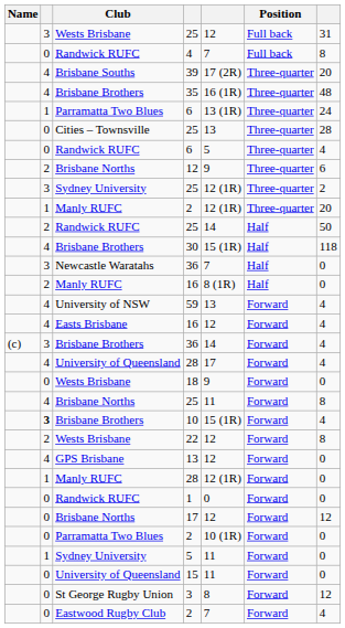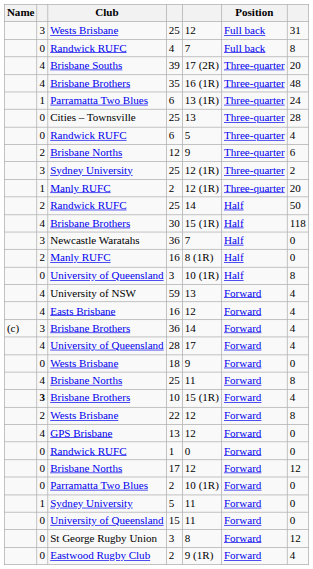 <table class="wikitable sortable" border="1">
 <tr>
 <th>Name</th>
 <th></th>
 <th>Club</th>
 <th></th>
 <th></th>
 <th>Position</th>
 <th></th>
 </tr>
 <tr>
 <td></td>
 <td>3</td>
 <td><a href='#'>Wests Brisbane</a></td>
 <td>25</td>
 <td>12</td>
 <td><a href='#'>Full back</a></td>
 <td>31</td>
 </tr>
 <tr>
 <td></td>
 <td>0</td>
 <td><a href='#'>Randwick RUFC</a></td>
 <td>4</td>
 <td>7</td>
 <td><a href='#'>Full back</a></td>
 <td>8</td>
 </tr>
 <tr>
 <td></td>
 <td>4</td>
 <td><a href='#'>Brisbane Souths</a></td>
 <td>39</td>
 <td>17 (2R)</td>
 <td><a href='#'>Three-quarter</a></td>
 <td>20</td>
 </tr>
 <tr>
 <td></td>
 <td>4</td>
 <td><a href='#'>Brisbane Brothers</a></td>
 <td>35</td>
 <td>16 (1R)</td>
 <td><a href='#'>Three-quarter</a></td>
 <td>48</td>
 </tr>
 <tr>
 <td></td>
 <td>1</td>
 <td><a href='#'>Parramatta Two Blues</a></td>
 <td>6</td>
 <td>13 (1R)</td>
 <td><a href='#'>Three-quarter</a></td>
 <td>24</td>
 </tr>
 <tr>
 <td></td>
 <td>0</td>
 <td>Cities – Townsville</td>
 <td>25</td>
 <td>13</td>
 <td><a href='#'>Three-quarter</a></td>
 <td>28</td>
 </tr>
 <tr>
 <td></td>
 <td>0</td>
 <td><a href='#'>Randwick RUFC</a></td>
 <td>6</td>
 <td>5</td>
 <td><a href='#'>Three-quarter</a></td>
 <td>4</td>
 </tr>
 <tr>
 <td></td>
 <td>2</td>
 <td><a href='#'>Brisbane Norths</a></td>
 <td>12</td>
 <td>9</td>
 <td><a href='#'>Three-quarter</a></td>
 <td>6</td>
 </tr>
 <tr>
 <td></td>
 <td>3</td>
 <td><a href='#'>Sydney University</a></td>
 <td>25</td>
 <td>12 (1R)</td>
 <td><a href='#'>Three-quarter</a></td>
 <td>2</td>
 </tr>
 <tr>
 <td></td>
 <td>1</td>
 <td><a href='#'>Manly RUFC</a></td>
 <td>2</td>
 <td>12 (1R)</td>
 <td><a href='#'>Three-quarter</a></td>
 <td>20</td>
 </tr>
 <tr>
 <td></td>
 <td>2</td>
 <td><a href='#'>Randwick RUFC</a></td>
 <td>25</td>
 <td>14</td>
 <td><a href='#'>Half</a></td>
 <td>50</td>
 </tr>
 <tr>
 <td></td>
 <td>4</td>
 <td><a href='#'>Brisbane Brothers</a></td>
 <td>30</td>
 <td>15 (1R)</td>
 <td><a href='#'>Half</a></td>
 <td>118</td>
 </tr>
 <tr>
 <td></td>
 <td>3</td>
 <td>Newcastle Waratahs</td>
 <td>36</td>
 <td>7</td>
 <td><a href='#'>Half</a></td>
 <td>0</td>
 </tr>
 <tr>
 <td></td>
 <td>2</td>
 <td><a href='#'>Manly RUFC</a></td>
 <td>16</td>
 <td>8 (1R)</td>
 <td><a href='#'>Half</a></td>
 <td>0</td>
 </tr>
 <tr>
 <td></td>
+<td>0</td>
+<td><a href='#'>University of Queensland</a></td>
+<td>3</td>
+<td>10 (1R)</td>
+<td><a href='#'>Half</a></td>
+<td>8</td>
+</tr>
+<tr>
+<td></td>
 <td>4</td>
 <td>University of NSW</td>
 <td>59</td>
 <td>13</td>
 <td><a href='#'>Forward</a></td>
 <td>4</td>
 </tr>
 <tr>
 <td></td>
 <td>4</td>
 <td><a href='#'>Easts Brisbane</a></td>
 <td>16</td>
 <td>12</td>
 <td><a href='#'>Forward</a></td>
 <td>4</td>
 </tr>
 <tr>
 <td> (c)</td>
 <td>3</td>
 <td><a href='#'>Brisbane Brothers</a></td>
 <td>36</td>
 <td>14</td>
 <td><a href='#'>Forward</a></td>
 <td>4</td>
 </tr>
 <tr>
 <td></td>
 <td>4</td>
 <td><a href='#'>University of Queensland</a></td>
 <td>28</td>
 <td>17</td>
 <td><a href='#'>Forward</a></td>
 <td>4</td>
 </tr>
 <tr>
 <td></td>
 <td>0</td>
 <td><a href='#'>Wests Brisbane</a></td>
 <td>18</td>
 <td>9</td>
 <td><a href='#'>Forward</a></td>
 <td>0</td>
 </tr>
 <tr>
 <td></td>
 <td>4</td>
 <td><a href='#'>Brisbane Norths</a></td>
 <td>25</td>
 <td>11</td>
 <td><a href='#'>Forward</a></td>
 <td>8</td>
 </tr>
 <tr>
 <td></td>
 <td><strong>3</strong></td>
 <td><a href='#'>Brisbane Brothers</a></td>
 <td>10</td>
 <td>15 (1R)</td>
 <td><a href='#'>Forward</a></td>
 <td>4</td>
 </tr>
 <tr>
 <td></td>
 <td>2</td>
 <td><a href='#'>Wests Brisbane</a></td>
 <td>22</td>
 <td>12</td>
 <td><a href='#'>Forward</a></td>
 <td>8</td>
 </tr>
 <tr>
 <td></td>
 <td>4</td>
 <td><a href='#'>GPS Brisbane</a></td>
 <td>13</td>
 <td>12</td>
 <td><a href='#'>Forward</a></td>
 <td>0</td>
 </tr>
 <tr>
 <td></td>
-<td>1</td>
-<td><a href='#'>Manly RUFC</a></td>
-<td>28</td>
-<td>12 (1R)</td>
-<td><a href='#'>Forward</a></td>
-<td>0</td>
-</tr>
-<tr>
-<td></td>
 <td>0</td>
 <td><a href='#'>Randwick RUFC</a></td>
 <td>1</td>
 <td>0</td>
 <td><a href='#'>Forward</a></td>
 <td>0</td>
 </tr>
 <tr>
 <td></td>
 <td>0</td>
 <td><a href='#'>Brisbane Norths</a></td>
 <td>17</td>
 <td>12</td>
 <td><a href='#'>Forward</a></td>
 <td>12</td>
 </tr>
 <tr>
 <td></td>
 <td>0</td>
 <td><a href='#'>Parramatta Two Blues</a></td>
 <td>2</td>
 <td>10 (1R)</td>
 <td><a href='#'>Forward</a></td>
 <td>0</td>
 </tr>
 <tr>
 <td></td>
 <td>1</td>
 <td><a href='#'>Sydney University</a></td>
 <td>5</td>
 <td>11</td>
 <td><a href='#'>Forward</a></td>
 <td>0</td>
 </tr>
 <tr>
 <td></td>
 <td>0</td>
 <td><a href='#'>University of Queensland</a></td>
 <td>15</td>
 <td>11</td>
 <td><a href='#'>Forward</a></td>
 <td>0</td>
 </tr>
 <tr>
 <td></td>
 <td>0</td>
 <td>St George Rugby Union</td>
 <td>3</td>
 <td>8</td>
 <td><a href='#'>Forward</a></td>
 <td>12</td>
 </tr>
 <tr>
 <td></td>
 <td>0</td>
 <td><a href='#'>Eastwood Rugby Club</a></td>
 <td>2</td>
-<td>7</td>
+<td>9 (1R)</td>
 <td><a href='#'>Forward</a></td>
 <td>4</td>
 </tr>
 </table>
